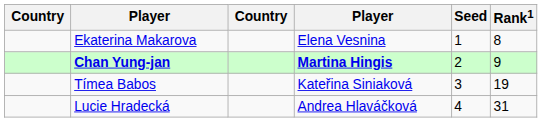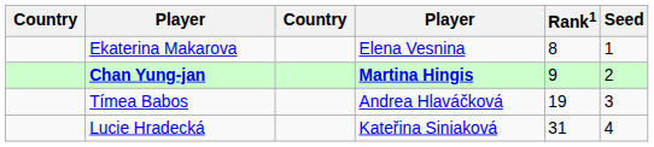 <table class="sortable wikitable">
 <tr>
 <th width="70">Country</th>
 <th width="175">Player</th>
 <th width="70">Country</th>
 <th width="175">Player</th>
+<th>Rank<sup>1</sup></th>
 <th>Seed</th>
-<th>Rank<sup>1</sup></th>
 </tr>
 <tr>
 <td></td>
 <td><a href='#'>Ekaterina Makarova</a></td>
 <td></td>
 <td><a href='#'>Elena Vesnina</a></td>
+<td>8</td>
 <td>1</td>
-<td>8</td>
 </tr>
 <tr style="background:#cfc;">
 <td></td>
 <td><strong><a href='#'>Chan Yung-jan</a></strong></td>
 <td></td>
 <td><strong><a href='#'>Martina Hingis</a></strong></td>
+<td>9</td>
 <td>2</td>
-<td>9</td>
 </tr>
 <tr>
 <td></td>
 <td><a href='#'>Tímea Babos</a></td>
 <td></td>
-<td><a href='#'>Kateřina Siniaková</a></td>
+<td><a href='#'>Andrea Hlaváčková</a></td>
+<td>19</td>
 <td>3</td>
-<td>19</td>
 </tr>
 <tr>
 <td></td>
 <td><a href='#'>Lucie Hradecká</a></td>
 <td></td>
-<td><a href='#'>Andrea Hlaváčková</a></td>
+<td><a href='#'>Kateřina Siniaková</a></td>
+<td>31</td>
 <td>4</td>
-<td>31</td>
 </tr>
 </table>
